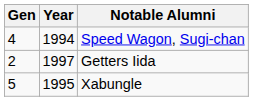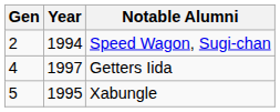 <table class="wikitable">
 <tr>
 <th>Gen</th>
 <th>Year</th>
 <th>Notable Alumni</th>
 </tr>
 <tr>
-<td>4</td>
+<td>2</td>
 <td>1994</td>
 <td><a href='#'>Speed Wagon</a>, <a href='#'>Sugi-chan</a></td>
 </tr>
 <tr>
-<td>2</td>
+<td>4</td>
 <td>1997</td>
 <td>Getters Iida</td>
 </tr>
 <tr>
 <td>5</td>
 <td>1995</td>
 <td>Xabungle</td>
 </tr>
 </table>
